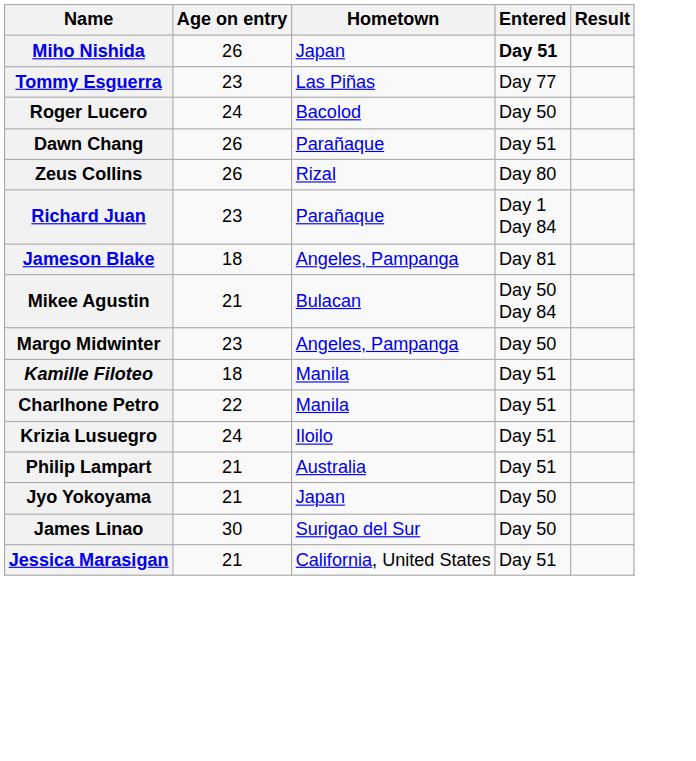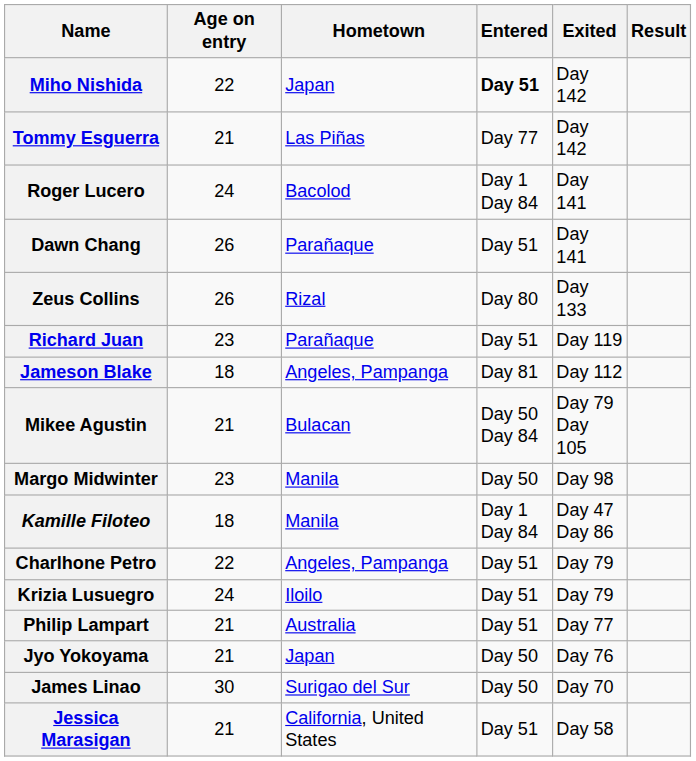 <table class="wikitable sortable" style="font-size:100%; line-height:20px;">
 <tr>
 <th>Name</th>
 <th>Age on entry </th>
 <th>Hometown</th>
 <th>Entered</th>
+<th>Exited</th>
 <th>Result</th>
 </tr>
 <tr>
 <th><a href='#'>Miho Nishida</a></th>
-<td align="center">26</td>
+<td align="center">22</td>
 <td><a href='#'>Japan</a></td>
 <td><strong>Day 51</strong></td>
+<td>Day 142</td>
 <td></td>
 </tr>
 <tr>
 <th><a href='#'>Tommy Esguerra</a></th>
-<td align="center">23</td>
+<td align="center">21</td>
 <td><a href='#'>Las Piñas</a></td>
 <td>Day 77</td>
+<td>Day 142</td>
 <td></td>
 </tr>
 <tr>
 <th>Roger Lucero</th>
 <td align="center">24</td>
 <td><a href='#'>Bacolod</a></td>
-<td>Day 50</td>
+<td>Day 1<br>Day 84</td>
+<td>Day 141</td>
 <td></td>
 </tr>
 <tr>
 <th>Dawn Chang</th>
 <td align="center">26</td>
 <td><a href='#'>Parañaque</a></td>
 <td>Day 51</td>
+<td>Day 141</td>
 <td></td>
 </tr>
 <tr>
 <th>Zeus Collins</th>
 <td align="center">26</td>
 <td><a href='#'>Rizal</a></td>
 <td>Day 80</td>
+<td>Day 133</td>
 <td></td>
 </tr>
 <tr>
 <th><a href='#'>Richard Juan</a></th>
 <td align="center">23</td>
 <td><a href='#'>Parañaque</a></td>
-<td>Day 1<br>Day 84</td>
+<td>Day 51</td>
+<td>Day 119</td>
 <td></td>
 </tr>
 <tr>
 <th><a href='#'>Jameson Blake</a></th>
 <td align="center">18</td>
 <td><a href='#'>Angeles, Pampanga</a></td>
 <td>Day 81</td>
+<td>Day 112</td>
 <td></td>
 </tr>
 <tr>
 <th>Mikee Agustin</th>
 <td align="center">21</td>
 <td><a href='#'>Bulacan</a></td>
 <td>Day 50<br>Day 84</td>
+<td>Day 79<br>Day 105</td>
 <td></td>
 </tr>
 <tr>
 <th>Margo Midwinter</th>
 <td align="center">23</td>
-<td><a href='#'>Angeles, Pampanga</a></td>
+<td><a href='#'>Manila</a></td>
 <td>Day 50</td>
+<td>Day 98</td>
 <td></td>
 </tr>
 <tr>
 <th><em>Kamille Filoteo</em></th>
 <td align="center">18</td>
 <td><a href='#'>Manila</a></td>
-<td>Day 51</td>
+<td>Day 1<br>Day 84</td>
+<td>Day 47<br>Day 86</td>
 <td></td>
 </tr>
 <tr>
 <th>Charlhone Petro</th>
 <td align="center">22</td>
-<td><a href='#'>Manila</a></td>
+<td><a href='#'>Angeles, Pampanga</a></td>
 <td>Day 51</td>
+<td>Day 79</td>
 <td></td>
 </tr>
 <tr>
 <th>Krizia Lusuegro</th>
 <td align="center">24</td>
 <td><a href='#'>Iloilo</a></td>
 <td>Day 51</td>
+<td>Day 79</td>
 <td></td>
 </tr>
 <tr>
 <th>Philip Lampart</th>
 <td align="center">21</td>
 <td><a href='#'>Australia</a></td>
 <td>Day 51</td>
+<td>Day 77</td>
 <td></td>
 </tr>
 <tr>
 <th>Jyo Yokoyama</th>
 <td align="center">21</td>
 <td><a href='#'>Japan</a></td>
 <td>Day 50</td>
+<td>Day 76</td>
 <td></td>
 </tr>
 <tr>
 <th>James Linao</th>
 <td align="center">30</td>
 <td><a href='#'>Surigao del Sur</a></td>
 <td>Day 50</td>
+<td>Day 70</td>
 <td></td>
 </tr>
 <tr>
 <th><a href='#'>Jessica Marasigan</a></th>
 <td align="center">21</td>
 <td><a href='#'>California</a>, United States</td>
 <td>Day 51</td>
+<td>Day 58</td>
 <td></td>
 </tr>
 </table>
